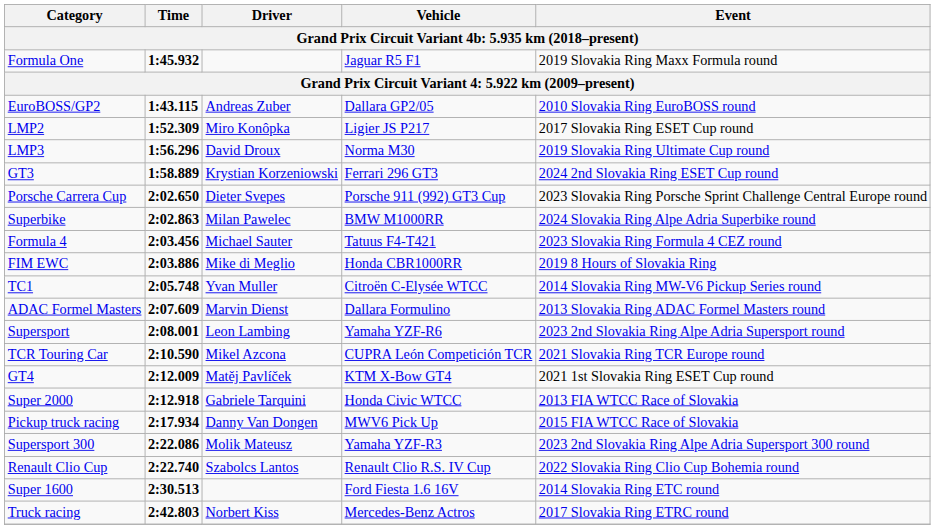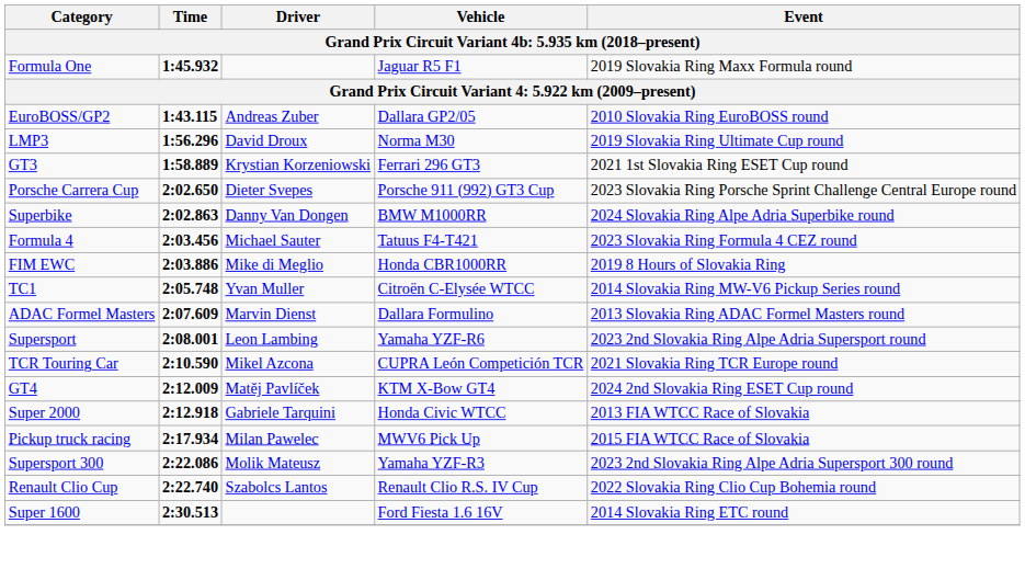 <table class="wikitable">
 <tr>
 <th>Category</th>
 <th>Time</th>
 <th>Driver</th>
 <th>Vehicle</th>
 <th>Event</th>
 </tr>
 <tr>
 <th colspan=5>Grand Prix Circuit Variant 4b: 5.935 km (2018–present)</th>
 </tr>
 <tr>
 <td><a href='#'>Formula One</a></td>
 <td><strong>1:45.932</strong></td>
 <td></td>
 <td><a href='#'>Jaguar R5 F1</a></td>
 <td>2019 Slovakia Ring Maxx Formula round</td>
 </tr>
 <tr>
 <th colspan=5>Grand Prix Circuit Variant 4: 5.922 km (2009–present)</th>
 </tr>
 <tr>
 <td><a href='#'>EuroBOSS/GP2</a></td>
 <td><strong>1:43.115</strong></td>
 <td><a href='#'>Andreas Zuber</a></td>
 <td><a href='#'>Dallara GP2/05</a></td>
 <td><a href='#'>2010 Slovakia Ring EuroBOSS round</a></td>
 </tr>
 <tr>
-<td><a href='#'>LMP2</a></td>
-<td><strong>1:52.309</strong></td>
-<td><a href='#'>Miro Konôpka</a></td>
-<td><a href='#'>Ligier JS P217</a></td>
-<td>2017 Slovakia Ring ESET Cup round</td>
-</tr>
-<tr>
 <td><a href='#'>LMP3</a></td>
 <td><strong>1:56.296</strong></td>
 <td><a href='#'>David Droux</a></td>
 <td><a href='#'>Norma M30</a></td>
 <td><a href='#'>2019 Slovakia Ring Ultimate Cup round</a></td>
 </tr>
 <tr>
 <td><a href='#'>GT3</a></td>
 <td><strong>1:58.889</strong></td>
 <td><a href='#'>Krystian Korzeniowski</a></td>
 <td><a href='#'>Ferrari 296 GT3</a></td>
-<td><a href='#'>2024 2nd Slovakia Ring ESET Cup round</a></td>
+<td>2021 1st Slovakia Ring ESET Cup round</td>
 </tr>
 <tr>
 <td><a href='#'>Porsche Carrera Cup</a></td>
 <td><strong>2:02.650</strong></td>
 <td><a href='#'>Dieter Svepes</a></td>
 <td><a href='#'>Porsche 911 (992) GT3 Cup</a></td>
 <td>2023 Slovakia Ring Porsche Sprint Challenge Central Europe round</td>
 </tr>
 <tr>
 <td><a href='#'>Superbike</a></td>
 <td><strong>2:02.863</strong></td>
-<td><a href='#'>Milan Pawelec</a></td>
+<td><a href='#'>Danny Van Dongen</a></td>
 <td><a href='#'>BMW M1000RR</a></td>
 <td><a href='#'>2024 Slovakia Ring Alpe Adria Superbike round</a></td>
 </tr>
 <tr>
 <td><a href='#'>Formula 4</a></td>
 <td><strong>2:03.456</strong></td>
 <td><a href='#'>Michael Sauter</a></td>
 <td><a href='#'>Tatuus F4-T421</a></td>
 <td><a href='#'>2023 Slovakia Ring Formula 4 CEZ round</a></td>
 </tr>
 <tr>
 <td><a href='#'>FIM EWC</a></td>
 <td><strong>2:03.886</strong></td>
 <td><a href='#'>Mike di Meglio</a></td>
 <td><a href='#'>Honda CBR1000RR</a></td>
 <td><a href='#'>2019 8 Hours of Slovakia Ring</a></td>
 </tr>
 <tr>
 <td><a href='#'>TC1</a></td>
 <td><strong>2:05.748</strong></td>
 <td><a href='#'>Yvan Muller</a></td>
 <td><a href='#'>Citroën C-Elysée WTCC</a></td>
 <td><a href='#'>2014 Slovakia Ring MW-V6 Pickup Series round</a></td>
 </tr>
 <tr>
 <td><a href='#'>ADAC Formel Masters</a></td>
 <td><strong>2:07.609</strong></td>
 <td><a href='#'>Marvin Dienst</a></td>
 <td><a href='#'>Dallara Formulino</a></td>
 <td><a href='#'>2013 Slovakia Ring ADAC Formel Masters round</a></td>
 </tr>
 <tr>
 <td><a href='#'>Supersport</a></td>
 <td><strong>2:08.001</strong></td>
 <td><a href='#'>Leon Lambing</a></td>
 <td><a href='#'>Yamaha YZF-R6</a></td>
 <td><a href='#'>2023 2nd Slovakia Ring Alpe Adria Supersport round</a></td>
 </tr>
 <tr>
 <td><a href='#'>TCR Touring Car</a></td>
 <td><strong>2:10.590</strong></td>
 <td><a href='#'>Mikel Azcona</a></td>
 <td><a href='#'>CUPRA León Competición TCR</a></td>
 <td><a href='#'>2021 Slovakia Ring TCR Europe round</a></td>
 </tr>
 <tr>
 <td><a href='#'>GT4</a></td>
 <td><strong>2:12.009</strong></td>
 <td><a href='#'>Matěj Pavlíček</a></td>
 <td><a href='#'>KTM X-Bow GT4</a></td>
-<td>2021 1st Slovakia Ring ESET Cup round</td>
+<td><a href='#'>2024 2nd Slovakia Ring ESET Cup round</a></td>
 </tr>
 <tr>
 <td><a href='#'>Super 2000</a></td>
 <td><strong>2:12.918</strong></td>
 <td><a href='#'>Gabriele Tarquini</a></td>
 <td><a href='#'>Honda Civic WTCC</a></td>
 <td><a href='#'>2013 FIA WTCC Race of Slovakia</a></td>
 </tr>
 <tr>
 <td><a href='#'>Pickup truck racing</a></td>
 <td><strong>2:17.934</strong></td>
-<td><a href='#'>Danny Van Dongen</a></td>
+<td><a href='#'>Milan Pawelec</a></td>
 <td><a href='#'>MWV6 Pick Up</a></td>
 <td><a href='#'>2015 FIA WTCC Race of Slovakia</a></td>
 </tr>
 <tr>
 <td><a href='#'>Supersport 300</a></td>
 <td><strong>2:22.086</strong></td>
 <td><a href='#'>Molik Mateusz</a></td>
 <td><a href='#'>Yamaha YZF-R3</a></td>
 <td><a href='#'>2023 2nd Slovakia Ring Alpe Adria Supersport 300 round</a></td>
 </tr>
 <tr>
 <td><a href='#'>Renault Clio Cup</a></td>
 <td><strong>2:22.740</strong></td>
 <td><a href='#'>Szabolcs Lantos</a></td>
 <td><a href='#'>Renault Clio R.S. IV Cup</a></td>
 <td><a href='#'>2022 Slovakia Ring Clio Cup Bohemia round</a></td>
 </tr>
 <tr>
 <td><a href='#'>Super 1600</a></td>
 <td><strong>2:30.513</strong></td>
 <td></td>
 <td><a href='#'>Ford Fiesta 1.6 16V</a></td>
 <td><a href='#'>2014 Slovakia Ring ETC round</a></td>
 </tr>
 <tr>
-<td><a href='#'>Truck racing</a></td>
-<td><strong>2:42.803</strong></td>
-<td><a href='#'>Norbert Kiss</a></td>
-<td><a href='#'>Mercedes-Benz Actros</a></td>
-<td><a href='#'>2017 Slovakia Ring ETRC round</a></td>
-</tr>
-<tr>
 </tr>
 </table>
